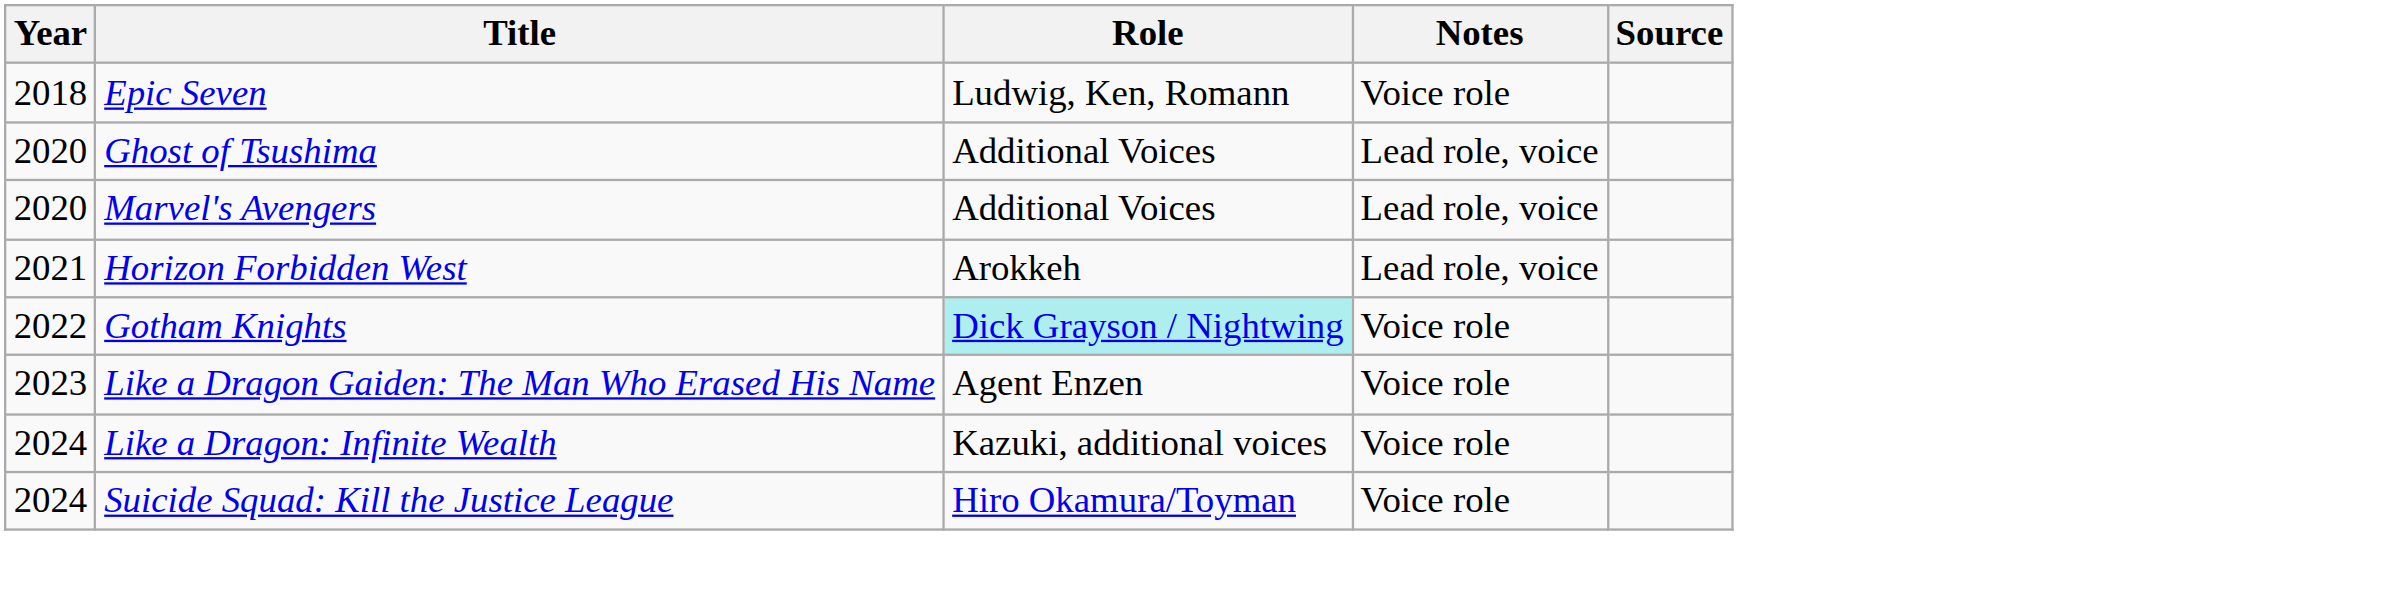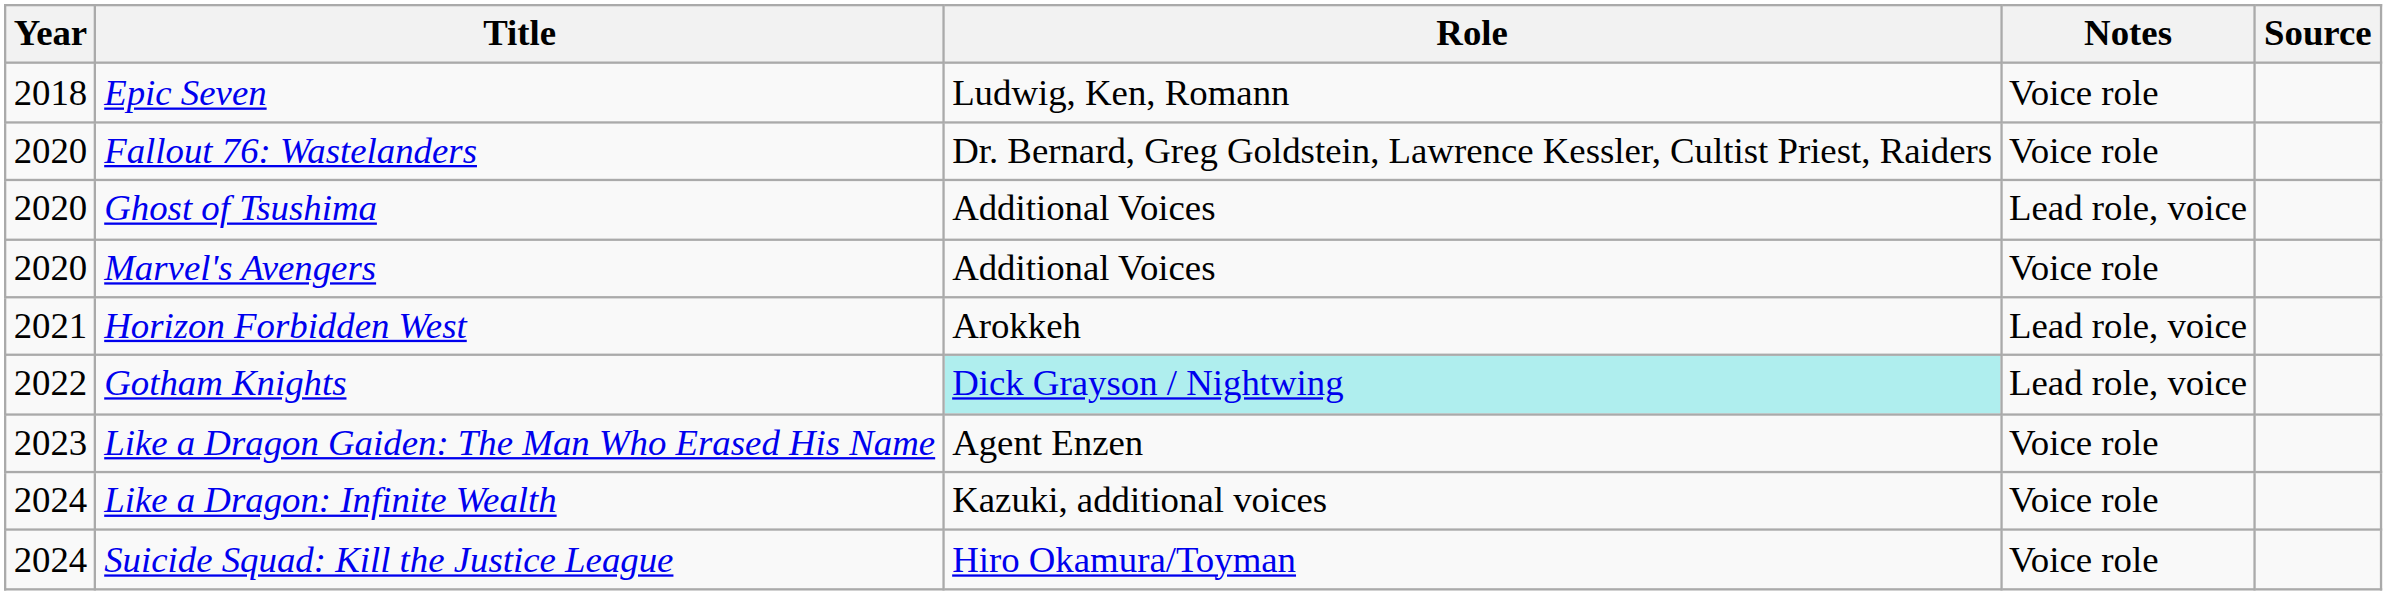 <table class="wikitable sortable">
 <tr>
 <th>Year</th>
 <th>Title</th>
 <th>Role</th>
 <th class="unsortable">Notes</th>
 <th>Source</th>
 </tr>
 <tr>
 <td>2018</td>
 <td><em><a href='#'>Epic Seven</a></em></td>
 <td>Ludwig, Ken, Romann</td>
 <td>Voice role</td>
 <td></td>
 </tr>
 <tr>
 <td>2020</td>
+<td><em><a href='#'>Fallout 76: Wastelanders</a></em></td>
+<td>Dr. Bernard, Greg Goldstein, Lawrence Kessler, Cultist Priest, Raiders</td>
+<td>Voice role</td>
+<td></td>
+</tr>
+<tr>
+<td>2020</td>
 <td><em><a href='#'>Ghost of Tsushima</a></em></td>
 <td>Additional Voices</td>
 <td>Lead role, voice</td>
 <td></td>
 </tr>
 <tr>
 <td>2020</td>
 <td><em><a href='#'>Marvel's Avengers</a></em></td>
 <td>Additional Voices</td>
-<td>Lead role, voice</td>
+<td>Voice role</td>
 <td></td>
 </tr>
 <tr>
 <td>2021</td>
 <td><em><a href='#'>Horizon Forbidden West</a></em></td>
 <td>Arokkeh</td>
 <td>Lead role, voice</td>
 <td></td>
 </tr>
 <tr>
 <td>2022</td>
 <td><em><a href='#'>Gotham Knights</a></em></td>
 <td style="background: paleturquoise;"><a href='#'>Dick Grayson / Nightwing</a></td>
-<td>Voice role</td>
+<td>Lead role, voice</td>
 <td></td>
 </tr>
 <tr>
 <td>2023</td>
 <td><em><a href='#'>Like a Dragon Gaiden: The Man Who Erased His Name</a></em></td>
 <td>Agent Enzen</td>
 <td>Voice role</td>
 <td></td>
 </tr>
 <tr>
 <td>2024</td>
 <td><em><a href='#'>Like a Dragon: Infinite Wealth</a></em></td>
 <td>Kazuki, additional voices</td>
 <td>Voice role</td>
 <td></td>
 </tr>
 <tr>
 <td>2024</td>
 <td><em><a href='#'>Suicide Squad: Kill the Justice League</a></em></td>
 <td><a href='#'>Hiro Okamura/Toyman</a></td>
 <td>Voice role</td>
 <td></td>
 </tr>
 </table>
